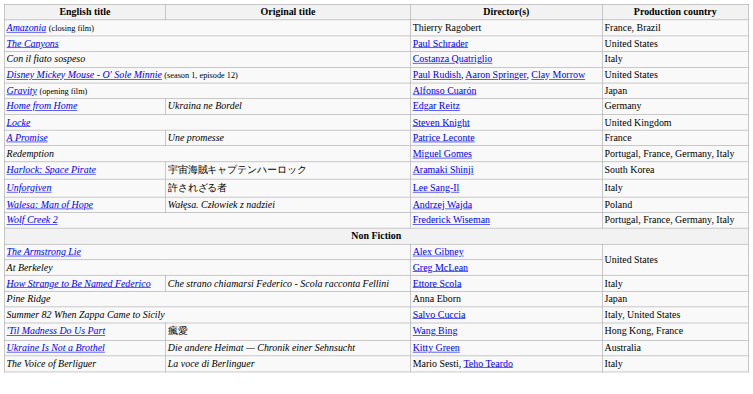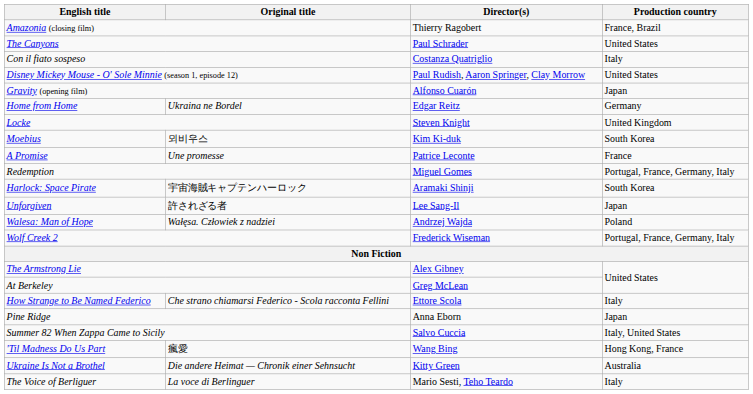 <table class="wikitable" width="95%">
 <tr>
 <th>English title</th>
 <th>Original title</th>
 <th>Director(s)</th>
 <th>Production country</th>
 </tr>
 <tr>
 <td colspan=2><em><a href='#'>Amazonia</a></em> <small>(closing film)</small></td>
 <td data-sort-value="Ragobert">Thierry Ragobert</td>
 <td>France, Brazil</td>
 </tr>
 <tr>
 <td colspan="2" data-sort-value="Canyons"><em><a href='#'>The Canyons</a></em></td>
 <td data-sort-value="Schrader"><a href='#'>Paul Schrader</a></td>
 <td>United States</td>
 </tr>
 <tr>
 <td colspan="2"><em>Con il fiato sospeso</em></td>
 <td><a href='#'>Costanza Quatriglio</a></td>
 <td>Italy</td>
 </tr>
 <tr>
 <td colspan=2><em><a href='#'>Disney Mickey Mouse - O' Sole Minnie</a></em> <small>(season 1, episode 12)</small></td>
 <td><a href='#'>Paul Rudish</a>, <a href='#'>Aaron Springer</a>, <a href='#'>Clay Morrow</a></td>
 <td>United States</td>
 </tr>
 <tr>
 <td colspan=2><em><a href='#'>Gravity</a></em> <small>(opening film)</small></td>
 <td data-sort-value="Cuaron"><a href='#'>Alfonso Cuarón</a></td>
 <td>Japan</td>
 </tr>
 <tr>
 <td><em><a href='#'>Home from Home</a></em></td>
 <td><em>Ukraina ne Bordel</em></td>
 <td data-sort-value="Reitz"><a href='#'>Edgar Reitz</a></td>
 <td>Germany</td>
 </tr>
 <tr>
 <td colspan="2"><em><a href='#'>Locke</a></em></td>
 <td data-sort-value="Knight"><a href='#'>Steven Knight</a></td>
 <td>United Kingdom</td>
 </tr>
 <tr>
+<td><em><a href='#'>Moebius</a></em></td>
+<td>뫼비우스</td>
+<td data-sort-value="Ki-duk"><a href='#'>Kim Ki-duk</a></td>
+<td>South Korea</td>
+</tr>
+<tr>
 <td data-sort-value="Promise"><em><a href='#'>A Promise</a></em></td>
 <td data-sort-value="Promese"><em>Une promesse</em></td>
 <td data-sort-value="Leconte"><a href='#'>Patrice Leconte</a></td>
 <td>France</td>
 </tr>
 <tr>
 <td colspan="2"><em>Redemption</em></td>
 <td data-sort-value="Gomes"><a href='#'>Miguel Gomes</a></td>
 <td>Portugal, France, Germany, Italy</td>
 </tr>
 <tr>
 <td><em><a href='#'>Harlock: Space Pirate</a></em></td>
 <td>宇宙海賊キャプテンハーロック</td>
 <td data-sort-value="Shinji"><a href='#'>Aramaki Shinji</a></td>
 <td>South Korea</td>
 </tr>
 <tr>
 <td><em><a href='#'>Unforgiven</a></em></td>
 <td>許されざる者</td>
 <td data-sort-value="Sang-Il"><a href='#'>Lee Sang-Il</a></td>
-<td>Italy</td>
+<td>Japan</td>
 </tr>
 <tr>
 <td><em><a href='#'>Walesa: Man of Hope</a></em></td>
 <td><em>Wałęsa. Człowiek z nadziei</em></td>
 <td data-sort-value="Wajda"><a href='#'>Andrzej Wajda</a></td>
 <td>Poland</td>
 </tr>
 <tr>
 <td colspan="2"><em><a href='#'>Wolf Creek 2</a></em></td>
 <td data-sort-value="Wiseman"><a href='#'>Frederick Wiseman</a></td>
 <td>Portugal, France, Germany, Italy</td>
 </tr>
 <tr>
 <th colspan="4">Non Fiction</th>
 </tr>
 <tr>
 <td colspan="2" data-sort-value="Armstrong"><em><a href='#'>The Armstrong Lie</a></em></td>
 <td data-sort-value="Gibney"><a href='#'>Alex Gibney</a></td>
 <td rowspan="2">United States</td>
 </tr>
 <tr>
 <td colspan="2"><em>At Berkeley</em></td>
 <td data-sort-value="McLean"><a href='#'>Greg McLean</a></td>
 </tr>
 <tr>
 <td><em><a href='#'>How Strange to Be Named Federico</a></em></td>
 <td><em>Che strano chiamarsi Federico - Scola racconta Fellini</em></td>
 <td data-sort-value="Scola"><a href='#'>Ettore Scola</a></td>
 <td>Italy</td>
 </tr>
 <tr>
 <td colspan=2><em>Pine Ridge</em></td>
 <td data-sort-value="Eborn">Anna Eborn</td>
 <td>Japan</td>
 </tr>
 <tr>
 <td colspan=2><em>Summer 82 When Zappa Came to Sicily</em></td>
 <td data-sort-value="Cuccia"><a href='#'>Salvo Cuccia</a></td>
 <td>Italy, United States</td>
 </tr>
 <tr>
 <td data-sort-value="Til"><em><a href='#'>'Til Madness Do Us Part</a></em></td>
 <td>瘋愛</td>
 <td data-sort-value="Bing"><a href='#'>Wang Bing</a></td>
 <td>Hong Kong, France</td>
 </tr>
 <tr>
 <td><em><a href='#'>Ukraine Is Not a Brothel</a></em></td>
 <td data-sort-value="Andere"><em>Die andere Heimat — Chronik einer Sehnsucht</em></td>
 <td data-sort-value="Green"><a href='#'>Kitty Green</a></td>
 <td>Australia</td>
 </tr>
 <tr>
 <td><em>The Voice of Berliguer</em></td>
 <td><em>La voce di Berlinguer</em></td>
 <td>Mario Sesti, <a href='#'>Teho Teardo</a></td>
 <td>Italy</td>
 </tr>
 </table>
